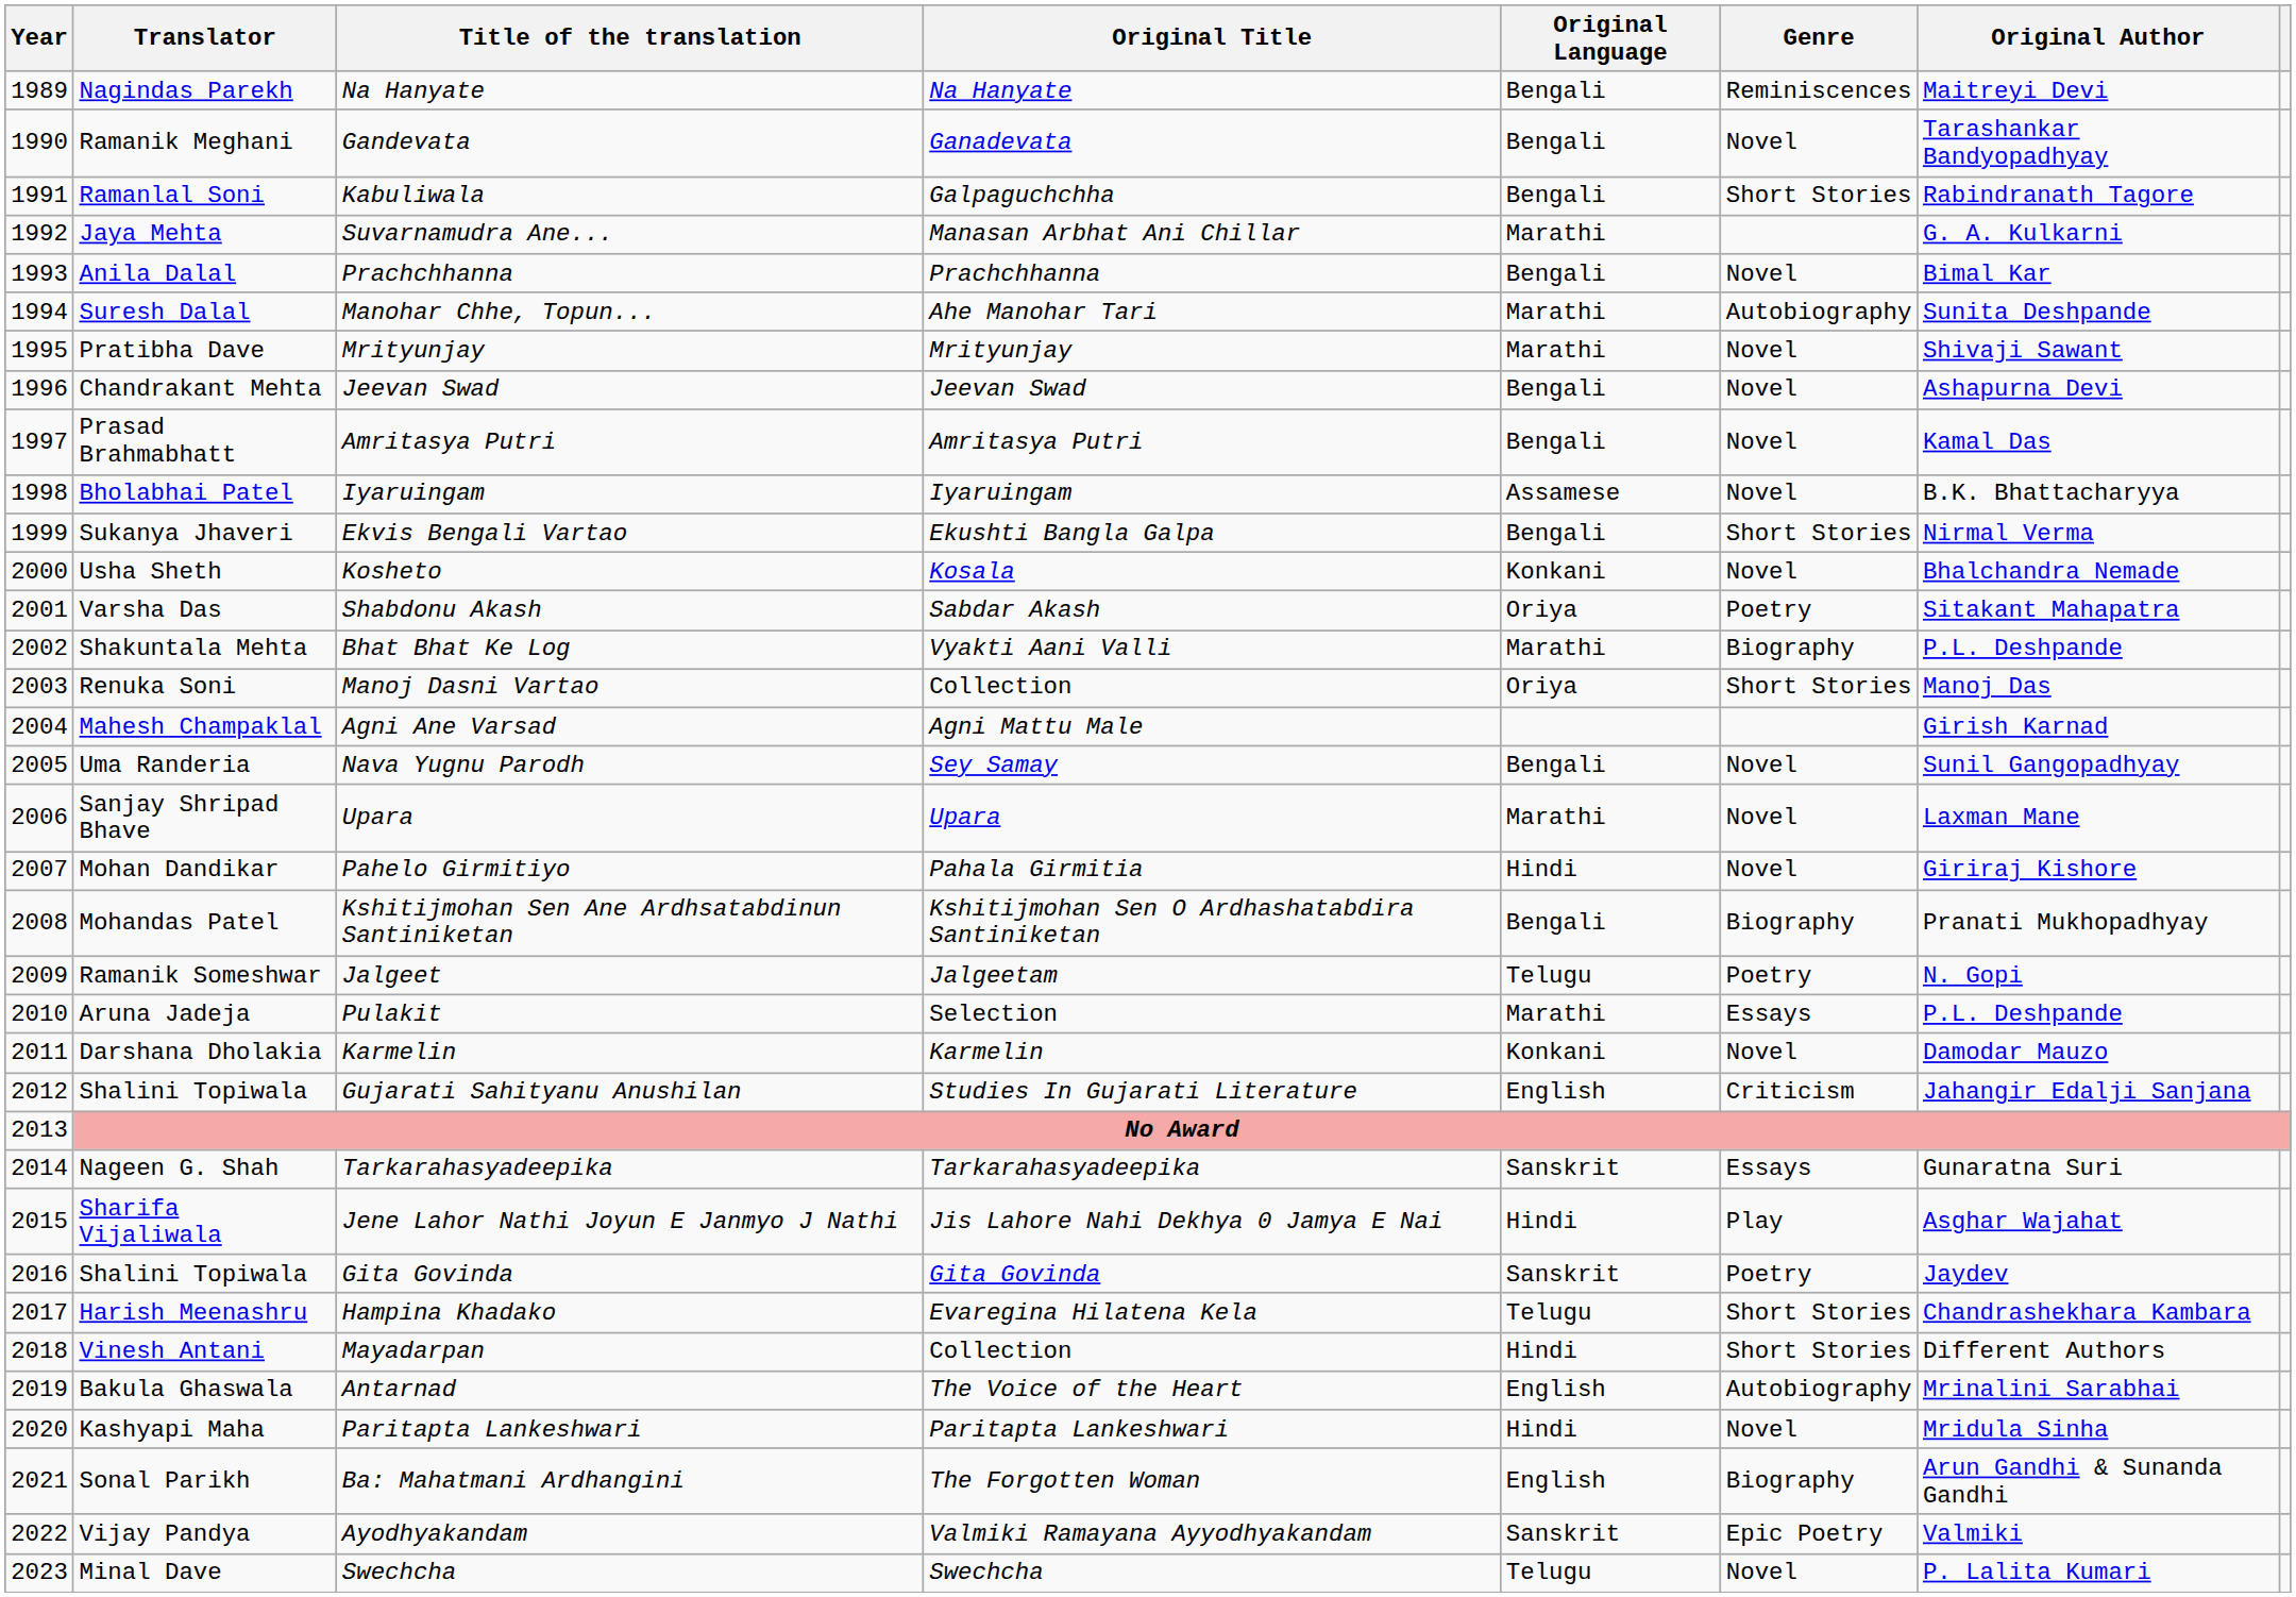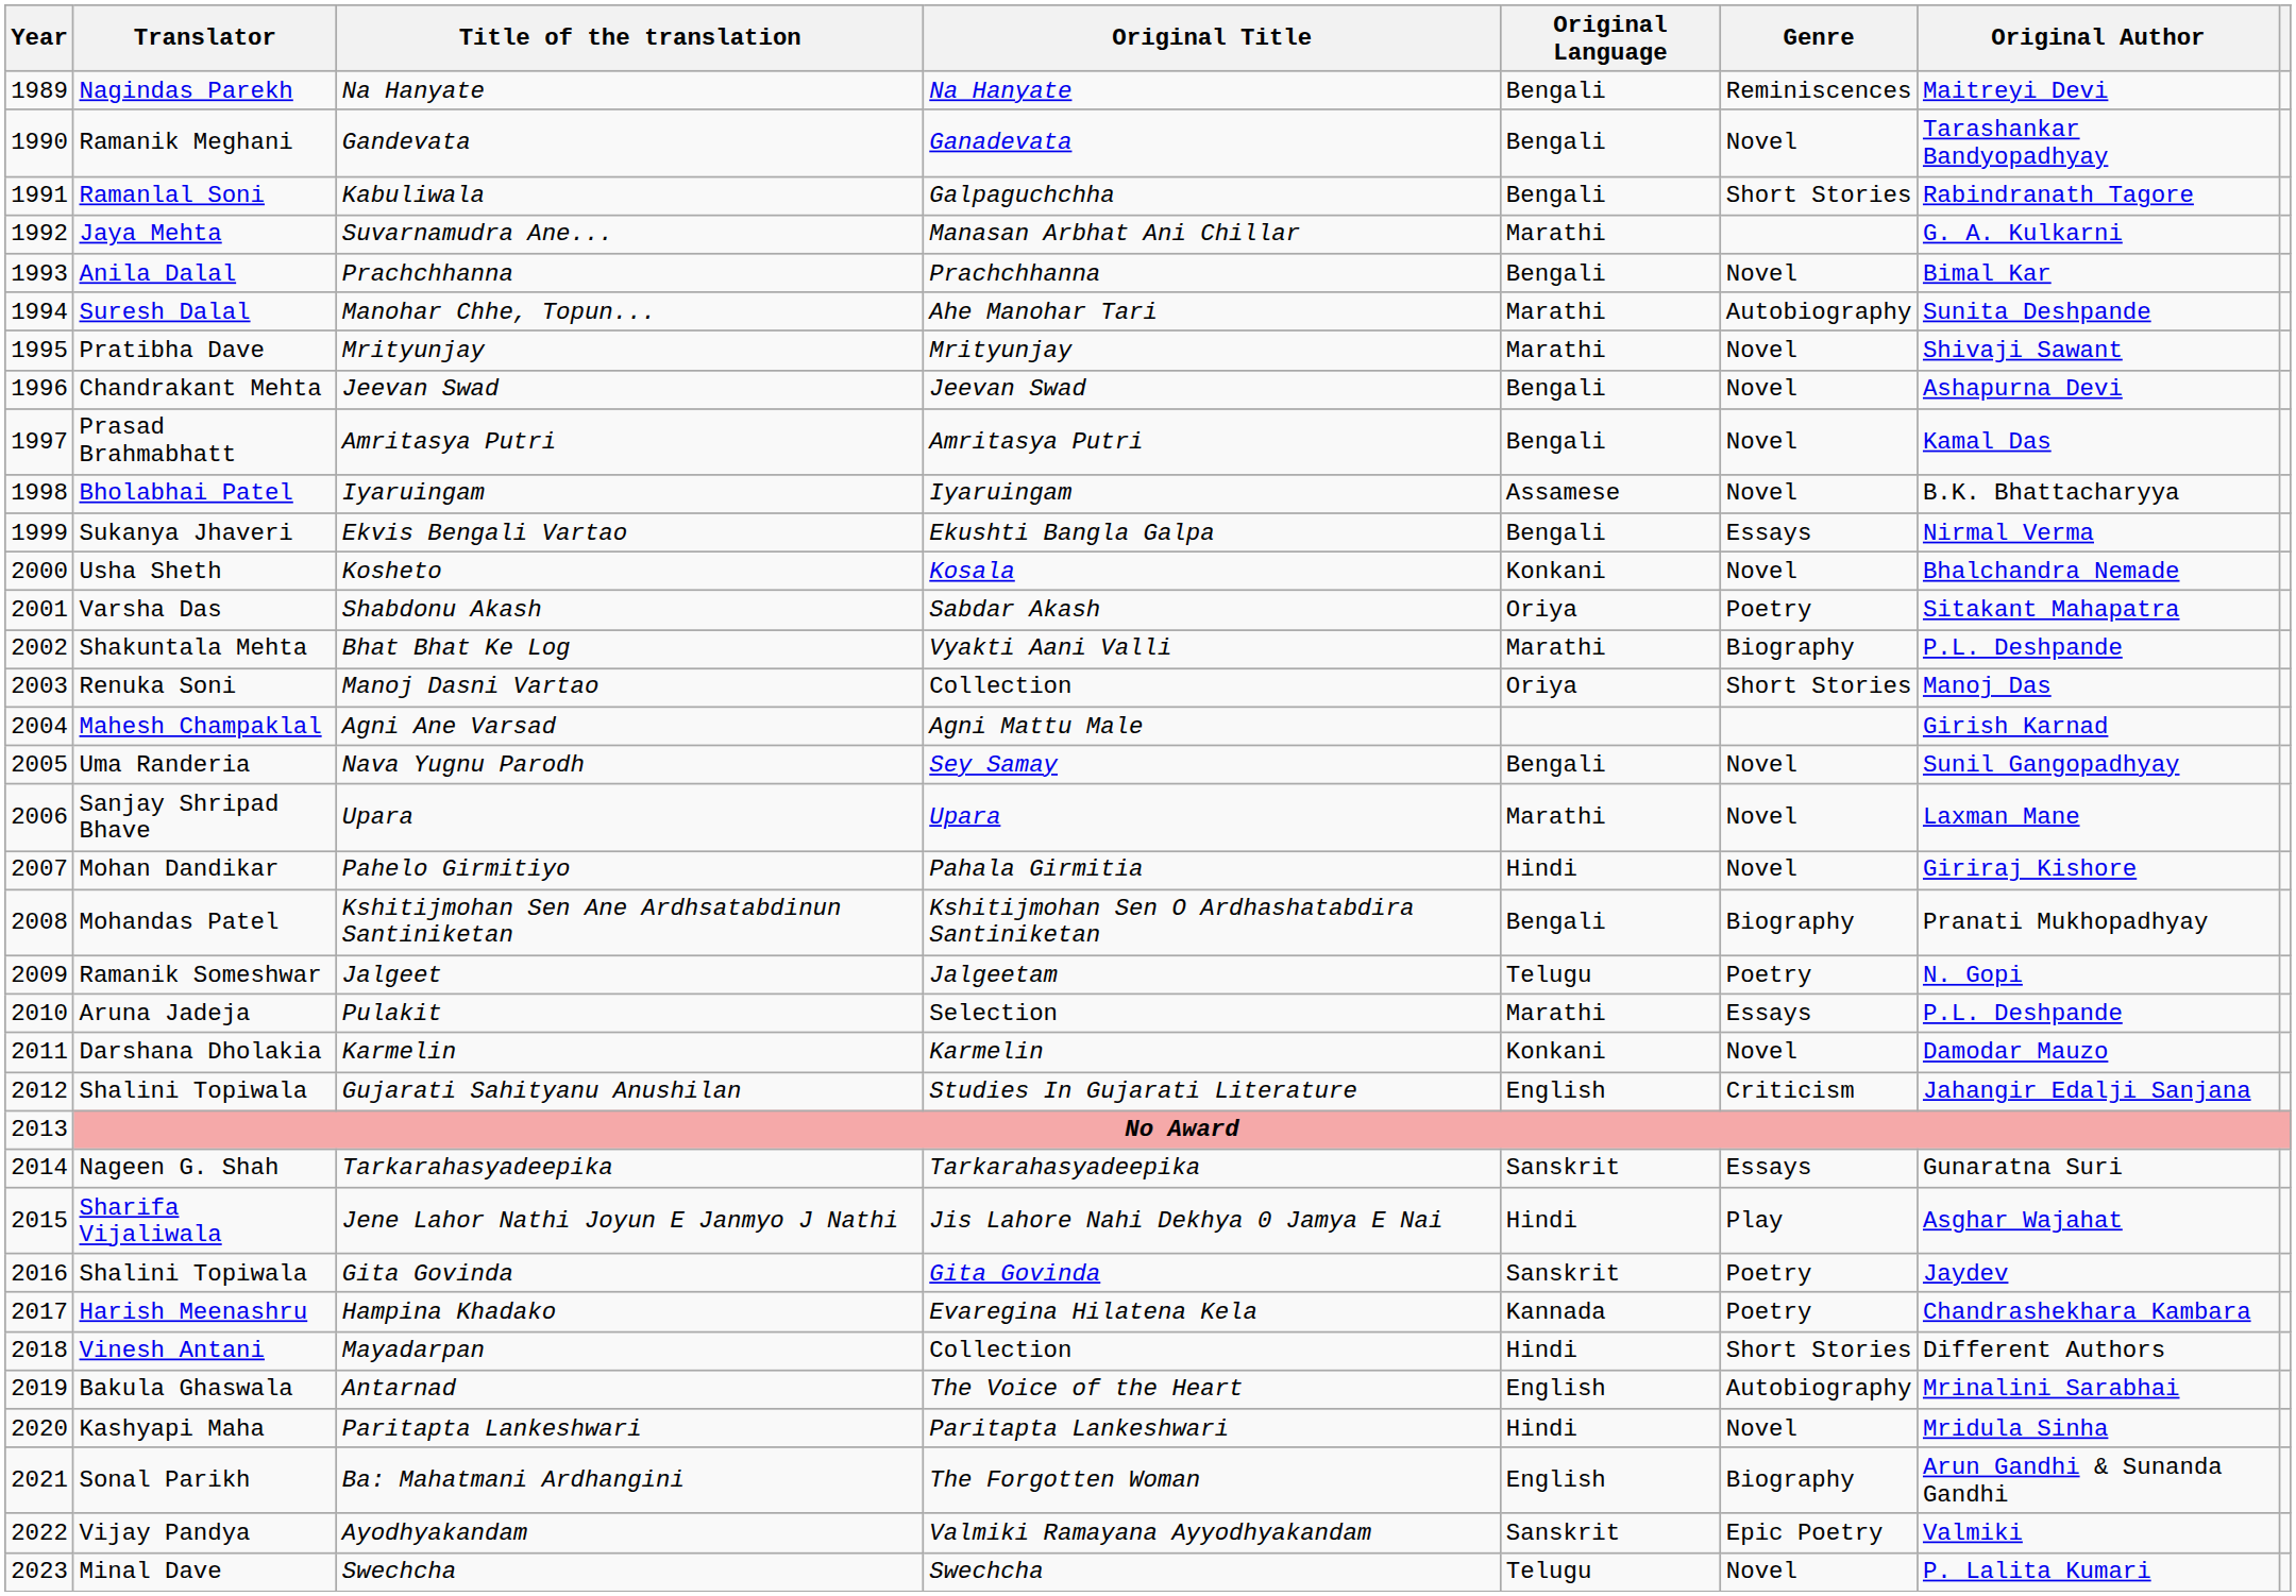 <table class="wikitable sortable">
 <tr>
 <th>Year</th>
 <th>Translator</th>
 <th>Title of the translation</th>
 <th>Original Title</th>
 <th>Original Language</th>
 <th>Genre</th>
 <th>Original Author</th>
 <th class=unsortable></th>
 </tr>
 <tr>
 <td>1989</td>
 <td><a href='#'>Nagindas Parekh</a></td>
 <td><em>Na Hanyate</em></td>
 <td><em><a href='#'>Na Hanyate</a></em></td>
 <td>Bengali</td>
 <td>Reminiscences</td>
 <td><a href='#'>Maitreyi Devi</a></td>
 <td></td>
 </tr>
 <tr>
 <td>1990</td>
 <td>Ramanik Meghani</td>
 <td><em>Gandevata</em></td>
 <td><em><a href='#'>Ganadevata</a></em></td>
 <td>Bengali</td>
 <td>Novel</td>
 <td><a href='#'>Tarashankar Bandyopadhyay</a></td>
 <td></td>
 </tr>
 <tr>
 <td>1991</td>
 <td><a href='#'>Ramanlal Soni</a></td>
 <td><em>Kabuliwala</em></td>
 <td><em>Galpaguchchha</em></td>
 <td>Bengali</td>
 <td>Short Stories</td>
 <td><a href='#'>Rabindranath Tagore</a></td>
 <td></td>
 </tr>
 <tr>
 <td>1992</td>
 <td><a href='#'>Jaya Mehta</a></td>
 <td><em>Suvarnamudra Ane...</em></td>
 <td><em>Manasan Arbhat Ani Chillar</em></td>
 <td>Marathi</td>
 <td></td>
 <td><a href='#'>G. A. Kulkarni</a></td>
 <td></td>
 </tr>
 <tr>
 <td>1993</td>
 <td><a href='#'>Anila Dalal</a></td>
 <td><em>Prachchhanna</em></td>
 <td><em>Prachchhanna</em></td>
 <td>Bengali</td>
 <td>Novel</td>
 <td><a href='#'>Bimal Kar</a></td>
 <td></td>
 </tr>
 <tr>
 <td>1994</td>
 <td><a href='#'>Suresh Dalal</a></td>
 <td><em>Manohar Chhe, Topun...</em></td>
 <td><em>Ahe Manohar Tari</em></td>
 <td>Marathi</td>
 <td>Autobiography</td>
 <td><a href='#'>Sunita Deshpande</a></td>
 <td></td>
 </tr>
 <tr>
 <td>1995</td>
 <td>Pratibha Dave</td>
 <td><em>Mrityunjay</em></td>
 <td><em>Mrityunjay</em></td>
 <td>Marathi</td>
 <td>Novel</td>
 <td><a href='#'>Shivaji Sawant</a></td>
 <td></td>
 </tr>
 <tr>
 <td>1996</td>
 <td>Chandrakant Mehta</td>
 <td><em>Jeevan Swad</em></td>
 <td><em>Jeevan Swad</em></td>
 <td>Bengali</td>
 <td>Novel</td>
 <td><a href='#'>Ashapurna Devi</a></td>
 <td></td>
 </tr>
 <tr>
 <td>1997</td>
 <td>Prasad Brahmabhatt</td>
 <td><em>Amritasya Putri</em></td>
 <td><em>Amritasya Putri</em></td>
 <td>Bengali</td>
 <td>Novel</td>
 <td><a href='#'>Kamal Das</a></td>
 <td></td>
 </tr>
 <tr>
 <td>1998</td>
 <td><a href='#'>Bholabhai Patel</a></td>
 <td><em>Iyaruingam</em></td>
 <td><em>Iyaruingam</em></td>
 <td>Assamese</td>
 <td>Novel</td>
 <td>B.K. Bhattacharyya</td>
 <td></td>
 </tr>
 <tr>
 <td>1999</td>
 <td>Sukanya Jhaveri</td>
 <td><em>Ekvis Bengali Vartao</em></td>
 <td><em>Ekushti Bangla Galpa</em></td>
 <td>Bengali</td>
-<td>Short Stories</td>
+<td>Essays</td>
 <td><a href='#'>Nirmal Verma</a></td>
 <td></td>
 </tr>
 <tr>
 <td>2000</td>
 <td>Usha Sheth</td>
 <td><em>Kosheto</em></td>
 <td><em><a href='#'>Kosala</a></em></td>
 <td>Konkani</td>
 <td>Novel</td>
 <td><a href='#'>Bhalchandra Nemade</a></td>
 <td></td>
 </tr>
 <tr>
 <td>2001</td>
 <td>Varsha Das</td>
 <td><em>Shabdonu Akash</em></td>
 <td><em>Sabdar Akash</em></td>
 <td>Oriya</td>
 <td>Poetry</td>
 <td><a href='#'>Sitakant Mahapatra</a></td>
 <td></td>
 </tr>
 <tr>
 <td>2002</td>
 <td>Shakuntala Mehta</td>
 <td><em>Bhat Bhat Ke Log</em></td>
 <td><em>Vyakti Aani Valli</em></td>
 <td>Marathi</td>
 <td>Biography</td>
 <td><a href='#'>P.L. Deshpande</a></td>
 <td></td>
 </tr>
 <tr>
 <td>2003</td>
 <td>Renuka Soni</td>
 <td><em>Manoj Dasni Vartao</em></td>
 <td>Collection</td>
 <td>Oriya</td>
 <td>Short Stories</td>
 <td><a href='#'>Manoj Das</a></td>
 <td></td>
 </tr>
 <tr>
 <td>2004</td>
 <td><a href='#'>Mahesh Champaklal</a></td>
 <td><em>Agni Ane Varsad</em></td>
 <td><em>Agni Mattu Male</em></td>
 <td></td>
 <td></td>
 <td><a href='#'>Girish Karnad</a></td>
 <td></td>
 </tr>
 <tr>
 <td>2005</td>
 <td>Uma Randeria</td>
 <td><em>Nava Yugnu Parodh</em></td>
 <td><em><a href='#'>Sey Samay</a></em></td>
 <td>Bengali</td>
 <td>Novel</td>
 <td><a href='#'>Sunil Gangopadhyay</a></td>
 <td></td>
 </tr>
 <tr>
 <td>2006</td>
 <td>Sanjay Shripad Bhave</td>
 <td><em>Upara</em></td>
 <td><em><a href='#'>Upara</a></em></td>
 <td>Marathi</td>
 <td>Novel</td>
 <td><a href='#'>Laxman Mane</a></td>
 <td></td>
 </tr>
 <tr>
 <td>2007</td>
 <td>Mohan Dandikar</td>
 <td><em>Pahelo Girmitiyo</em></td>
 <td><em>Pahala Girmitia</em></td>
 <td>Hindi</td>
 <td>Novel</td>
 <td><a href='#'>Giriraj Kishore</a></td>
 <td></td>
 </tr>
 <tr>
 <td>2008</td>
 <td>Mohandas Patel</td>
 <td><em>Kshitijmohan Sen Ane Ardhsatabdinun Santiniketan</em></td>
 <td><em>Kshitijmohan Sen O Ardhashatabdira Santiniketan</em></td>
 <td>Bengali</td>
 <td>Biography</td>
 <td>Pranati Mukhopadhyay</td>
 <td></td>
 </tr>
 <tr>
 <td>2009</td>
 <td>Ramanik Someshwar</td>
 <td><em>Jalgeet</em></td>
 <td><em>Jalgeetam</em></td>
 <td>Telugu</td>
 <td>Poetry</td>
 <td><a href='#'>N. Gopi</a></td>
 <td></td>
 </tr>
 <tr>
 <td>2010</td>
 <td>Aruna Jadeja</td>
 <td><em>Pulakit</em></td>
 <td>Selection</td>
 <td>Marathi</td>
 <td>Essays</td>
 <td><a href='#'>P.L. Deshpande</a></td>
 <td></td>
 </tr>
 <tr>
 <td>2011</td>
 <td>Darshana Dholakia</td>
 <td><em>Karmelin</em></td>
 <td><em>Karmelin</em></td>
 <td>Konkani</td>
 <td>Novel</td>
 <td><a href='#'>Damodar Mauzo</a></td>
 <td></td>
 </tr>
 <tr>
 <td>2012</td>
 <td>Shalini Topiwala</td>
 <td><em>Gujarati Sahityanu Anushilan</em></td>
 <td><em>Studies In Gujarati Literature</em></td>
 <td>English</td>
 <td>Criticism</td>
 <td><a href='#'>Jahangir Edalji Sanjana</a></td>
 <td></td>
 </tr>
 <tr>
 <td>2013</td>
 <td style="background:#f5a9a9; text-align:center;" colspan=7><strong><em>No Award</em></strong></td>
 </tr>
 <tr>
 <td>2014</td>
 <td>Nageen G. Shah</td>
 <td><em>Tarkarahasyadeepika</em></td>
 <td><em>Tarkarahasyadeepika</em></td>
 <td>Sanskrit</td>
 <td>Essays</td>
 <td>Gunaratna Suri</td>
 <td></td>
 </tr>
 <tr>
 <td>2015</td>
 <td><a href='#'>Sharifa Vijaliwala</a></td>
 <td><em>Jene Lahor Nathi Joyun E Janmyo J Nathi</em></td>
 <td><em>Jis Lahore Nahi Dekhya 0 Jamya E Nai</em></td>
 <td>Hindi</td>
 <td>Play</td>
 <td><a href='#'>Asghar Wajahat</a></td>
 <td></td>
 </tr>
 <tr>
 <td>2016</td>
 <td>Shalini Topiwala</td>
 <td><em>Gita Govinda</em></td>
 <td><em><a href='#'>Gita Govinda</a></em></td>
 <td>Sanskrit</td>
 <td>Poetry</td>
 <td><a href='#'>Jaydev</a></td>
 <td></td>
 </tr>
 <tr>
 <td>2017</td>
 <td><a href='#'>Harish Meenashru</a></td>
 <td><em>Hampina Khadako</em></td>
 <td><em>Evaregina Hilatena Kela</em></td>
-<td>Telugu</td>
-<td>Short Stories</td>
+<td>Kannada</td>
+<td>Poetry</td>
 <td><a href='#'>Chandrashekhara Kambara</a></td>
 <td></td>
 </tr>
 <tr>
 <td>2018</td>
 <td><a href='#'>Vinesh Antani</a></td>
 <td><em>Mayadarpan</em></td>
 <td>Collection</td>
 <td>Hindi</td>
 <td>Short Stories</td>
 <td>Different Authors</td>
 <td></td>
 </tr>
 <tr>
 <td>2019</td>
 <td>Bakula Ghaswala</td>
 <td><em>Antarnad</em></td>
 <td><em>The Voice of the Heart</em></td>
 <td>English</td>
 <td>Autobiography</td>
 <td><a href='#'>Mrinalini Sarabhai</a></td>
 <td></td>
 </tr>
 <tr>
 <td>2020</td>
 <td>Kashyapi Maha</td>
 <td><em>Paritapta Lankeshwari</em></td>
 <td><em>Paritapta Lankeshwari</em></td>
 <td>Hindi</td>
 <td>Novel</td>
 <td><a href='#'>Mridula Sinha</a></td>
 <td></td>
 </tr>
 <tr>
 <td>2021</td>
 <td>Sonal Parikh</td>
 <td><em>Ba: Mahatmani Ardhangini</em></td>
 <td><em>The Forgotten Woman</em></td>
 <td>English</td>
 <td>Biography</td>
 <td><a href='#'>Arun Gandhi</a> & Sunanda Gandhi</td>
 <td></td>
 </tr>
 <tr>
 <td>2022</td>
 <td>Vijay Pandya</td>
 <td><em>Ayodhyakandam</em></td>
 <td><em>Valmiki Ramayana Ayyodhyakandam</em></td>
 <td>Sanskrit</td>
 <td>Epic Poetry</td>
 <td><a href='#'>Valmiki</a></td>
 <td></td>
 </tr>
 <tr>
 <td>2023</td>
 <td>Minal Dave</td>
 <td><em>Swechcha</em></td>
 <td><em>Swechcha</em></td>
 <td>Telugu</td>
 <td>Novel</td>
 <td><a href='#'>P. Lalita Kumari</a></td>
 <td></td>
 </tr>
 <tr>
 </tr>
 </table>
